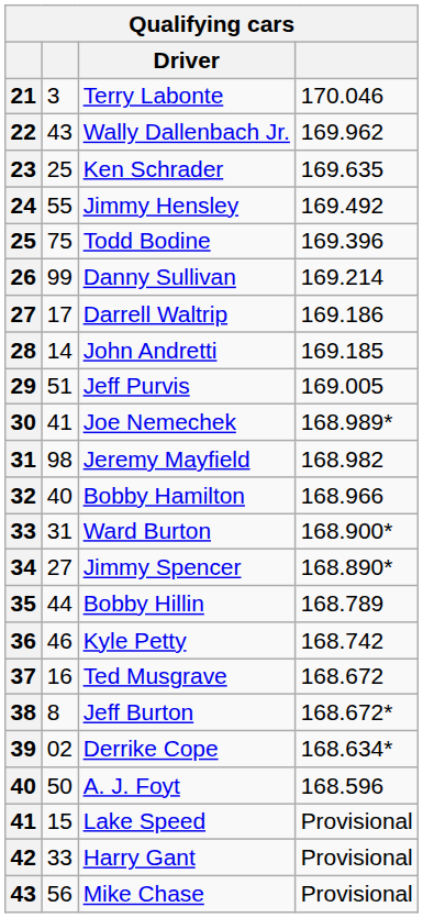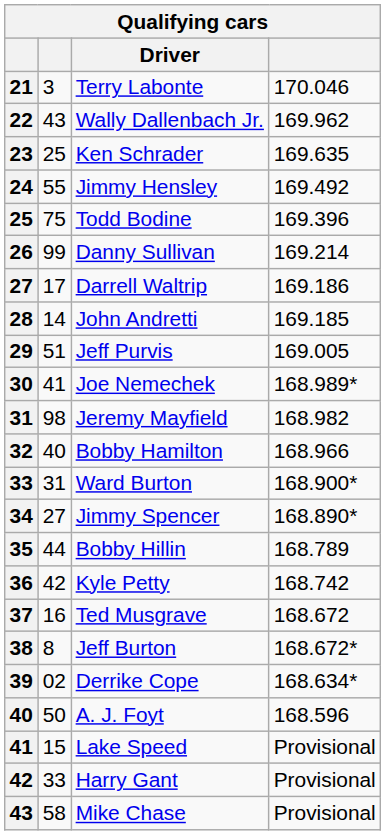 <table class="wikitable" style="font-size: 90%;">
 <tr>
 <th colspan=4>Qualifying cars</th>
 </tr>
 <tr>
 <th></th>
 <th></th>
 <th>Driver</th>
 <th></th>
 </tr>
 <tr>
 <th>21</th>
 <td>3</td>
 <td><a href='#'>Terry Labonte</a></td>
 <td>170.046</td>
 </tr>
 <tr>
 <th>22</th>
 <td>43</td>
 <td><a href='#'>Wally Dallenbach Jr.</a></td>
 <td>169.962</td>
 </tr>
 <tr>
 <th>23</th>
 <td>25</td>
 <td><a href='#'>Ken Schrader</a></td>
 <td>169.635</td>
 </tr>
 <tr>
 <th>24</th>
 <td>55</td>
 <td><a href='#'>Jimmy Hensley</a></td>
 <td>169.492</td>
 </tr>
 <tr>
 <th>25</th>
 <td>75</td>
 <td><a href='#'>Todd Bodine</a></td>
 <td>169.396</td>
 </tr>
 <tr>
 <th>26</th>
 <td>99</td>
 <td><a href='#'>Danny Sullivan</a></td>
 <td>169.214</td>
 </tr>
 <tr>
 <th>27</th>
 <td>17</td>
 <td><a href='#'>Darrell Waltrip</a></td>
 <td>169.186</td>
 </tr>
 <tr>
 <th>28</th>
 <td>14</td>
 <td><a href='#'>John Andretti</a></td>
 <td>169.185</td>
 </tr>
 <tr>
 <th>29</th>
 <td>51</td>
 <td><a href='#'>Jeff Purvis</a></td>
 <td>169.005</td>
 </tr>
 <tr>
 <th>30</th>
 <td>41</td>
 <td><a href='#'>Joe Nemechek</a></td>
 <td>168.989*</td>
 </tr>
 <tr>
 <th>31</th>
 <td>98</td>
 <td><a href='#'>Jeremy Mayfield</a></td>
 <td>168.982</td>
 </tr>
 <tr>
 <th>32</th>
 <td>40</td>
 <td><a href='#'>Bobby Hamilton</a></td>
 <td>168.966</td>
 </tr>
 <tr>
 <th>33</th>
 <td>31</td>
 <td><a href='#'>Ward Burton</a></td>
 <td>168.900*</td>
 </tr>
 <tr>
 <th>34</th>
 <td>27</td>
 <td><a href='#'>Jimmy Spencer</a></td>
 <td>168.890*</td>
 </tr>
 <tr>
 <th>35</th>
 <td>44</td>
 <td><a href='#'>Bobby Hillin</a></td>
 <td>168.789</td>
 </tr>
 <tr>
 <th>36</th>
-<td>46</td>
+<td>42</td>
 <td><a href='#'>Kyle Petty</a></td>
 <td>168.742</td>
 </tr>
 <tr>
 <th>37</th>
 <td>16</td>
 <td><a href='#'>Ted Musgrave</a></td>
 <td>168.672</td>
 </tr>
 <tr>
 <th>38</th>
 <td>8</td>
 <td><a href='#'>Jeff Burton</a></td>
 <td>168.672*</td>
 </tr>
 <tr>
 <th>39</th>
 <td>02</td>
 <td><a href='#'>Derrike Cope</a></td>
 <td>168.634*</td>
 </tr>
 <tr>
 <th>40</th>
 <td>50</td>
 <td><a href='#'>A. J. Foyt</a></td>
 <td>168.596</td>
 </tr>
 <tr>
 <th>41</th>
 <td>15</td>
 <td><a href='#'>Lake Speed</a></td>
 <td>Provisional</td>
 </tr>
 <tr>
 <th>42</th>
 <td>33</td>
 <td><a href='#'>Harry Gant</a></td>
 <td>Provisional</td>
 </tr>
 <tr>
 <th>43</th>
-<td>56</td>
+<td>58</td>
 <td><a href='#'>Mike Chase</a></td>
 <td>Provisional</td>
 </tr>
 </table>
